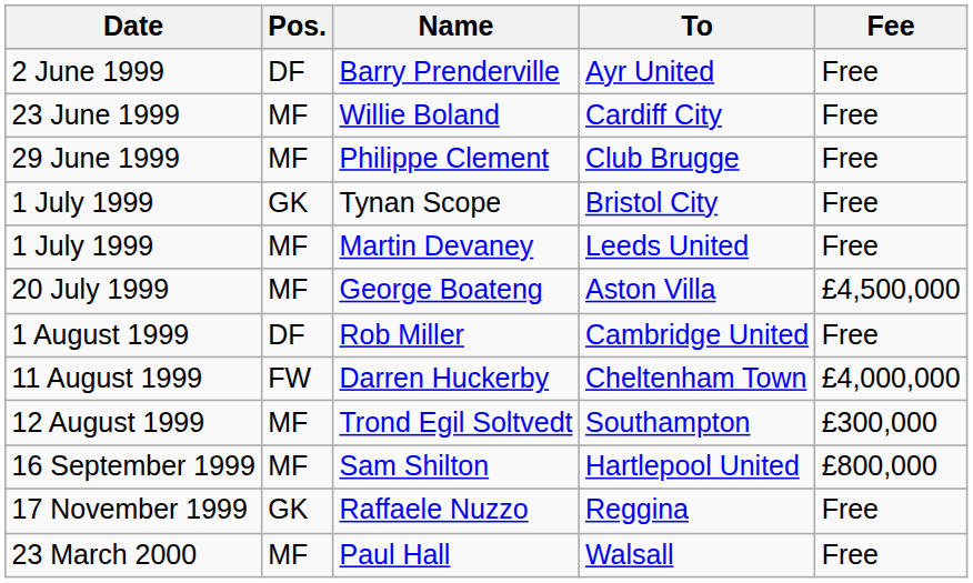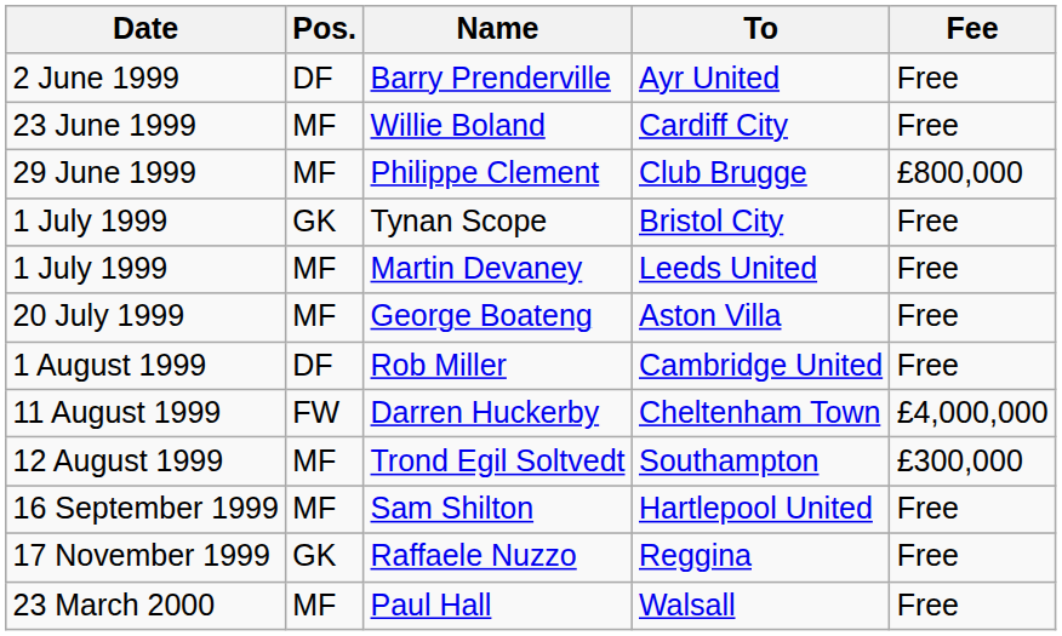 <table class="wikitable">
 <tr>
 <th>Date</th>
 <th>Pos.</th>
 <th>Name</th>
 <th>To</th>
 <th>Fee</th>
 </tr>
 <tr>
 <td>2 June 1999</td>
 <td>DF</td>
 <td><a href='#'>Barry Prenderville</a></td>
 <td><a href='#'>Ayr United</a></td>
 <td>Free</td>
 </tr>
 <tr>
 <td>23 June 1999</td>
 <td>MF</td>
 <td><a href='#'>Willie Boland</a></td>
 <td><a href='#'>Cardiff City</a></td>
 <td>Free</td>
 </tr>
 <tr>
 <td>29 June 1999</td>
 <td>MF</td>
 <td><a href='#'>Philippe Clement</a></td>
 <td><a href='#'>Club Brugge</a></td>
-<td>Free</td>
+<td>£800,000</td>
 </tr>
 <tr>
 <td>1 July 1999</td>
 <td>GK</td>
 <td>Tynan Scope</td>
 <td><a href='#'>Bristol City</a></td>
 <td>Free</td>
 </tr>
 <tr>
 <td>1 July 1999</td>
 <td>MF</td>
 <td><a href='#'>Martin Devaney</a></td>
 <td><a href='#'>Leeds United</a></td>
 <td>Free</td>
 </tr>
 <tr>
 <td>20 July 1999</td>
 <td>MF</td>
 <td><a href='#'>George Boateng</a></td>
 <td><a href='#'>Aston Villa</a></td>
-<td>£4,500,000</td>
+<td>Free</td>
 </tr>
 <tr>
 <td>1 August 1999</td>
 <td>DF</td>
 <td><a href='#'>Rob Miller</a></td>
 <td><a href='#'>Cambridge United</a></td>
 <td>Free</td>
 </tr>
 <tr>
 <td>11 August 1999</td>
 <td>FW</td>
 <td><a href='#'>Darren Huckerby</a></td>
 <td><a href='#'>Cheltenham Town</a></td>
 <td>£4,000,000</td>
 </tr>
 <tr>
 <td>12 August 1999</td>
 <td>MF</td>
 <td><a href='#'>Trond Egil Soltvedt</a></td>
 <td><a href='#'>Southampton</a></td>
 <td>£300,000</td>
 </tr>
 <tr>
 <td>16 September 1999</td>
 <td>MF</td>
 <td><a href='#'>Sam Shilton</a></td>
 <td><a href='#'>Hartlepool United</a></td>
-<td>£800,000</td>
+<td>Free</td>
 </tr>
 <tr>
 <td>17 November 1999</td>
 <td>GK</td>
 <td><a href='#'>Raffaele Nuzzo</a></td>
 <td><a href='#'>Reggina</a></td>
 <td>Free</td>
 </tr>
 <tr>
 <td>23 March 2000</td>
 <td>MF</td>
 <td><a href='#'>Paul Hall</a></td>
 <td><a href='#'>Walsall</a></td>
 <td>Free</td>
 </tr>
 </table>
